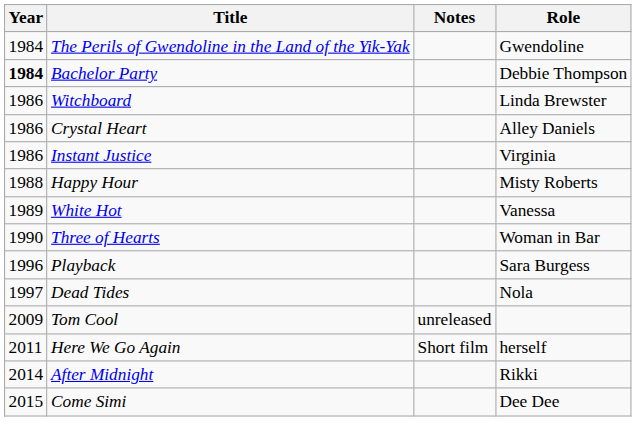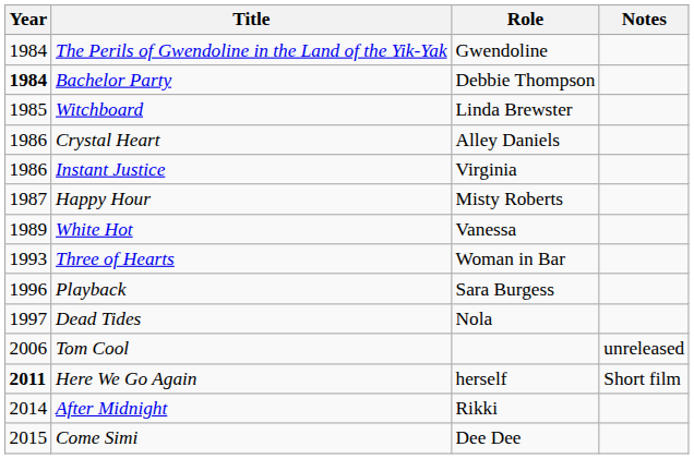 <table class="wikitable sortable">
 <tr>
 <th>Year</th>
 <th>Title</th>
+<th>Role</th>
 <th class="unsortable">Notes</th>
-<th>Role</th>
 </tr>
 <tr>
 <td>1984</td>
 <td><em><a href='#'>The Perils of Gwendoline in the Land of the Yik-Yak</a></em></td>
+<td>Gwendoline</td>
 <td></td>
-<td>Gwendoline</td>
 </tr>
 <tr>
 <td><strong>1984</strong></td>
 <td><em><a href='#'>Bachelor Party</a></em></td>
+<td>Debbie Thompson</td>
 <td></td>
-<td>Debbie Thompson</td>
 </tr>
 <tr>
-<td>1986</td>
+<td>1985</td>
 <td><em><a href='#'>Witchboard</a></em></td>
+<td>Linda Brewster</td>
 <td></td>
-<td>Linda Brewster</td>
 </tr>
 <tr>
 <td>1986</td>
 <td><em>Crystal Heart</em></td>
+<td>Alley Daniels</td>
 <td></td>
-<td>Alley Daniels</td>
 </tr>
 <tr>
 <td>1986</td>
 <td><em><a href='#'>Instant Justice</a></em></td>
+<td>Virginia</td>
 <td></td>
-<td>Virginia</td>
 </tr>
 <tr>
-<td>1988</td>
+<td>1987</td>
 <td><em>Happy Hour</em></td>
+<td>Misty Roberts</td>
 <td></td>
-<td>Misty Roberts</td>
 </tr>
 <tr>
 <td>1989</td>
 <td><em><a href='#'>White Hot</a></em></td>
+<td>Vanessa</td>
 <td></td>
-<td>Vanessa</td>
 </tr>
 <tr>
-<td>1990</td>
+<td>1993</td>
 <td><em><a href='#'>Three of Hearts</a></em></td>
+<td>Woman in Bar</td>
 <td></td>
-<td>Woman in Bar</td>
 </tr>
 <tr>
 <td>1996</td>
 <td><em>Playback</em></td>
+<td>Sara Burgess</td>
 <td></td>
-<td>Sara Burgess</td>
 </tr>
 <tr>
 <td>1997</td>
 <td><em>Dead Tides</em></td>
+<td>Nola</td>
 <td><br></td>
-<td>Nola</td>
 </tr>
 <tr>
-<td>2009</td>
+<td>2006</td>
 <td><em>Tom Cool</em></td>
+<td></td>
 <td>unreleased</td>
-<td></td>
 </tr>
 <tr>
-<td>2011</td>
+<td><strong>2011</strong></td>
 <td><em>Here We Go Again</em></td>
+<td>herself</td>
 <td>Short film</td>
-<td>herself</td>
 </tr>
 <tr>
 <td>2014</td>
 <td><em><a href='#'>After Midnight</a></em></td>
+<td>Rikki</td>
 <td></td>
-<td>Rikki</td>
 </tr>
 <tr>
 <td>2015</td>
 <td><em>Come Simi</em></td>
+<td>Dee Dee</td>
 <td></td>
-<td>Dee Dee</td>
 </tr>
 </table>
